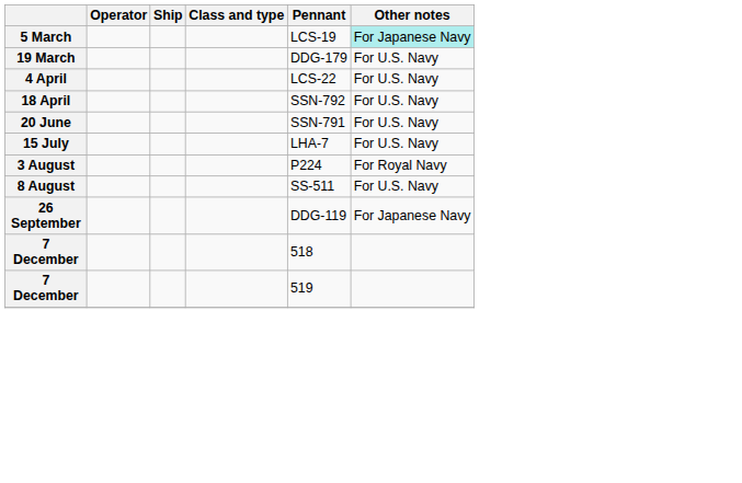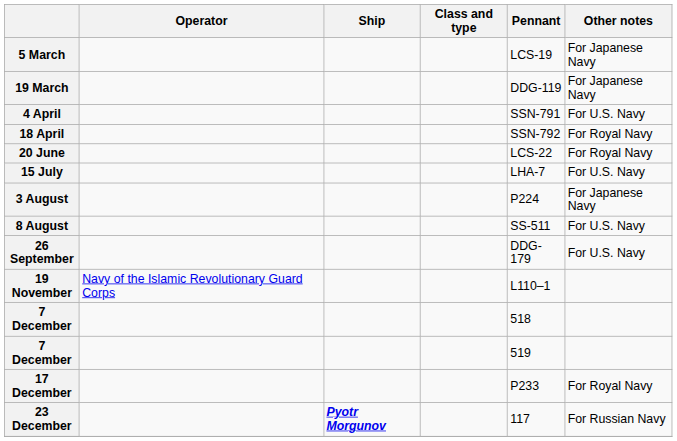 <table Class="wikitable">
 <tr>
 <th width="90"></th>
 <th>Operator</th>
 <th>Ship</th>
 <th>Class and type</th>
 <th>Pennant</th>
 <th>Other notes</th>
 </tr>
 <tr ---->
 <th>5 March</th>
 <td></td>
 <td><strong></strong></td>
 <td></td>
 <td>LCS-19</td>
-<td style="background: paleturquoise;">For Japanese Navy</td>
+<td>For Japanese Navy</td>
 </tr>
 <tr ---->
 <th>19 March</th>
 <td></td>
 <td><strong></strong></td>
 <td></td>
-<td>DDG-179</td>
-<td>For U.S. Navy</td>
+<td>DDG-119</td>
+<td>For Japanese Navy</td>
 </tr>
 <tr>
 <th>4 April</th>
 <td></td>
 <td><strong></strong></td>
 <td></td>
-<td>LCS-22</td>
+<td>SSN-791</td>
 <td>For U.S. Navy</td>
 </tr>
 <tr>
 <th>18 April</th>
 <td></td>
 <td><strong></strong></td>
 <td></td>
 <td>SSN-792</td>
-<td>For U.S. Navy</td>
+<td>For Royal Navy </td>
 </tr>
 <tr>
 <th>20 June</th>
 <td></td>
 <td><strong></strong></td>
 <td></td>
-<td>SSN-791</td>
-<td>For U.S. Navy</td>
+<td>LCS-22</td>
+<td>For Royal Navy </td>
 </tr>
 <tr>
 <th>15 July</th>
 <td></td>
 <td><strong></strong></td>
 <td></td>
 <td>LHA-7</td>
 <td>For U.S. Navy</td>
 </tr>
 <tr ---->
 <th>3 August</th>
 <td></td>
 <td><strong></strong></td>
 <td></td>
 <td>P224</td>
-<td>For Royal Navy </td>
+<td>For Japanese Navy</td>
 </tr>
 <tr>
 <th>8 August</th>
 <td></td>
 <td><strong></strong></td>
 <td></td>
 <td>SS-511</td>
 <td>For U.S. Navy</td>
 </tr>
 <tr>
 <th>26 September</th>
 <td></td>
 <td><strong></strong></td>
 <td></td>
-<td>DDG-119</td>
-<td>For Japanese Navy</td>
+<td>DDG-179</td>
+<td>For U.S. Navy</td>
+</tr>
+<tr ---->
+<th>19 November</th>
+<td> <a href='#'>Navy of the Islamic Revolutionary Guard Corps</a></td>
+<td><strong></strong></td>
+<td></td>
+<td>L110–1</td>
+<td></td>
 </tr>
 <tr ---->
 <th>7 December</th>
 <td></td>
 <td><strong></strong></td>
 <td></td>
 <td>518</td>
 <td></td>
 </tr>
 <tr ---->
 <th>7 December</th>
 <td></td>
 <td><strong></strong></td>
 <td></td>
 <td>519</td>
 <td></td>
 </tr>
 <tr ---->
+<th>17 December</th>
+<td></td>
+<td><strong></strong></td>
+<td></td>
+<td>P233</td>
+<td>For Royal Navy </td>
+</tr>
+<tr ---->
+<th>23 December</th>
+<td></td>
+<td><strong><em><a href='#'>Pyotr Morgunov</a></em></strong></td>
+<td></td>
+<td>117</td>
+<td>For Russian Navy</td>
+</tr>
+<tr ---->
 </tr>
 </table>
